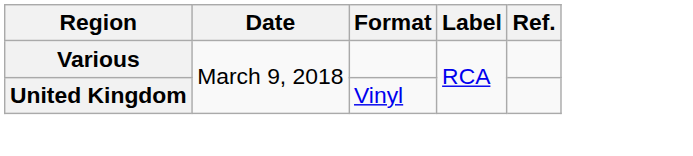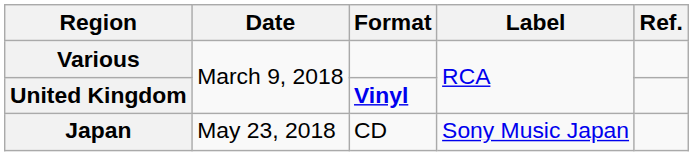 <table class="wikitable plainrowheaders">
 <tr>
 <th scope="col">Region</th>
 <th scope="col">Date</th>
 <th scope="col">Format</th>
 <th scope="col">Label</th>
 <th scope="col">Ref.</th>
 </tr>
 <tr>
 <th scope="row">Various</th>
 <td rowspan="2">March 9, 2018</td>
 <td></td>
 <td rowspan="2"><a href='#'>RCA</a></td>
 <td style="text-align:center;"></td>
 </tr>
 <tr>
 <th scope="row">United Kingdom</th>
-<td><a href='#'>Vinyl</a></td>
+<td><strong><a href='#'>Vinyl</a></strong></td>
+<td style="text-align:center;"></td>
+</tr>
+<tr>
+<th scope="row">Japan</th>
+<td>May 23, 2018</td>
+<td>CD</td>
+<td><a href='#'>Sony Music Japan</a></td>
 <td style="text-align:center;"></td>
 </tr>
 </table>
